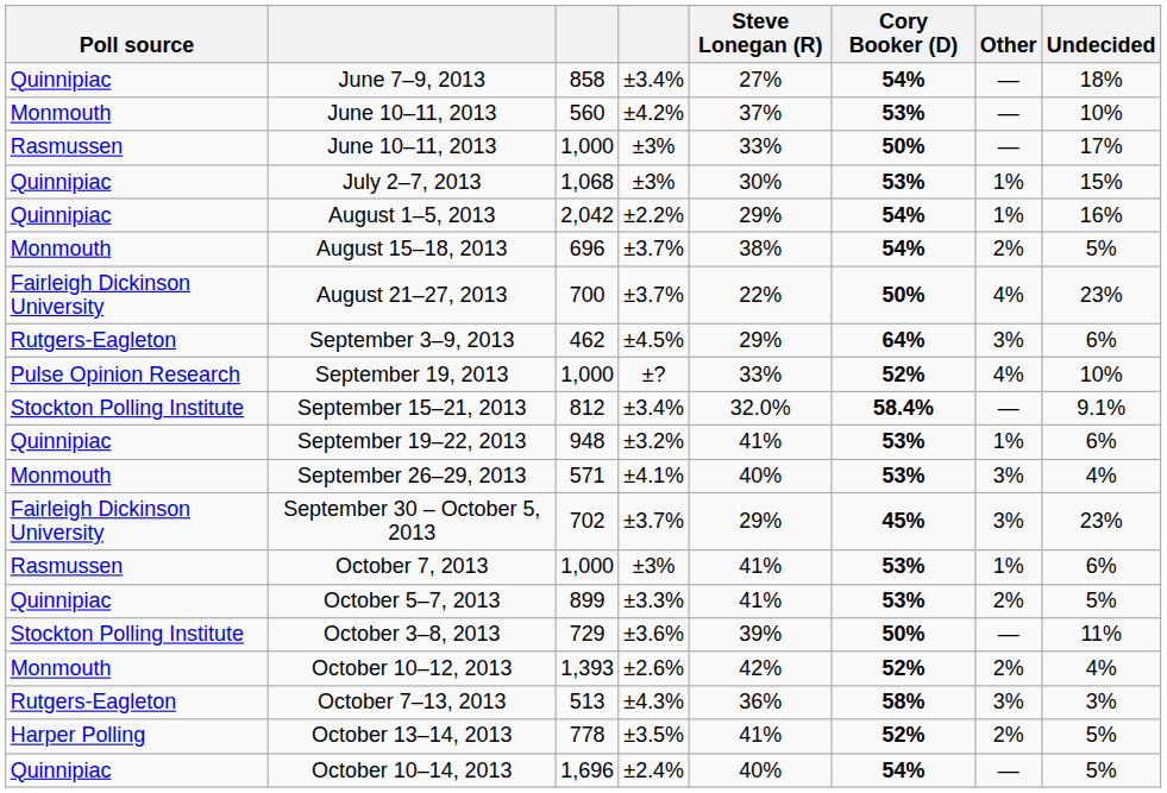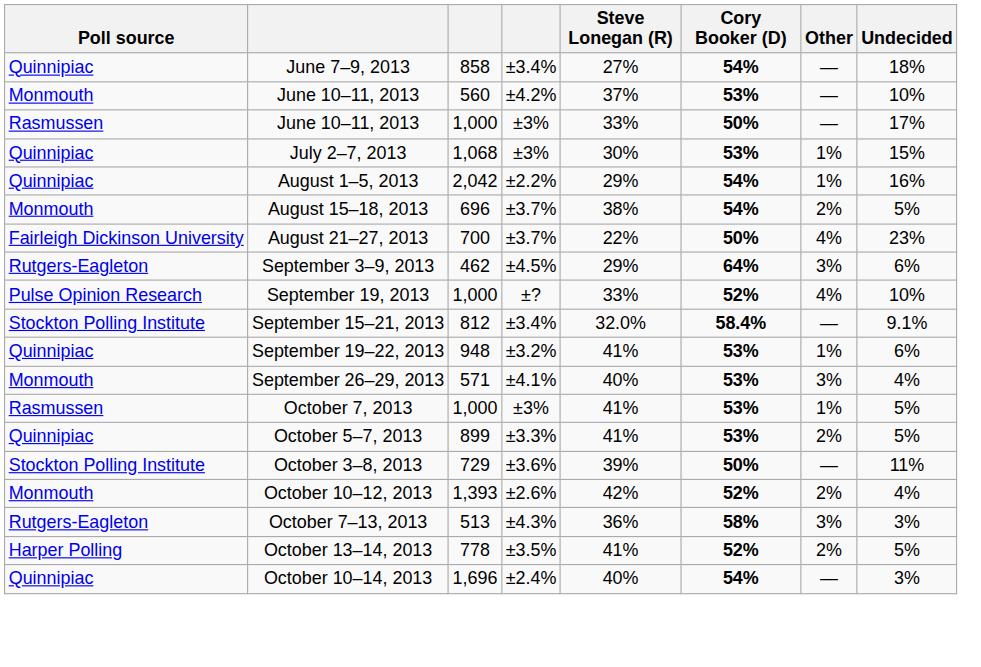 <table class="wikitable" style="text-align:center">
 <tr valign= bottom>
 <th>Poll source</th>
 <th></th>
 <th></th>
 <th></th>
 <th style="width:100px;">Steve<br>Lonegan (R)</th>
 <th style="width:100px;">Cory<br>Booker (D)</th>
 <th>Other</th>
 <th>Undecided</th>
 </tr>
 <tr>
 <td align=left><a href='#'>Quinnipiac</a></td>
 <td>June 7–9, 2013</td>
 <td>858</td>
 <td>±3.4%</td>
 <td>27%</td>
 <td><strong>54%</strong></td>
 <td>—</td>
 <td>18%</td>
 </tr>
 <tr>
 <td align=left><a href='#'>Monmouth</a></td>
 <td>June 10–11, 2013</td>
 <td>560</td>
 <td>±4.2%</td>
 <td>37%</td>
 <td><strong>53%</strong></td>
 <td>—</td>
 <td>10%</td>
 </tr>
 <tr>
 <td align=left><a href='#'>Rasmussen</a></td>
 <td>June 10–11, 2013</td>
 <td>1,000</td>
 <td>±3%</td>
 <td>33%</td>
 <td><strong>50%</strong></td>
 <td>—</td>
 <td>17%</td>
 </tr>
 <tr>
 <td align=left><a href='#'>Quinnipiac</a></td>
 <td>July 2–7, 2013</td>
 <td>1,068</td>
 <td>±3%</td>
 <td>30%</td>
 <td><strong>53%</strong></td>
 <td>1%</td>
 <td>15%</td>
 </tr>
 <tr>
 <td align=left><a href='#'>Quinnipiac</a></td>
 <td>August 1–5, 2013</td>
 <td>2,042</td>
 <td>±2.2%</td>
 <td>29%</td>
 <td><strong>54%</strong></td>
 <td>1%</td>
 <td>16%</td>
 </tr>
 <tr>
 <td align=left><a href='#'>Monmouth</a></td>
 <td>August 15–18, 2013</td>
 <td>696</td>
 <td>±3.7%</td>
 <td>38%</td>
 <td><strong>54%</strong></td>
 <td>2%</td>
 <td>5%</td>
 </tr>
 <tr>
 <td align=left><a href='#'>Fairleigh Dickinson University</a></td>
 <td>August 21–27, 2013</td>
 <td>700</td>
 <td>±3.7%</td>
 <td>22%</td>
 <td><strong>50%</strong></td>
 <td>4%</td>
 <td>23%</td>
 </tr>
 <tr>
 <td align=left><a href='#'>Rutgers-Eagleton</a></td>
 <td>September 3–9, 2013</td>
 <td>462</td>
 <td>±4.5%</td>
 <td>29%</td>
 <td><strong>64%</strong></td>
 <td>3%</td>
 <td>6%</td>
 </tr>
 <tr>
 <td align=left><a href='#'>Pulse Opinion Research</a></td>
 <td>September 19, 2013</td>
 <td>1,000</td>
 <td>±?</td>
 <td>33%</td>
 <td><strong>52%</strong></td>
 <td>4%</td>
 <td>10%</td>
 </tr>
 <tr>
 <td align=left><a href='#'>Stockton Polling Institute</a></td>
 <td>September 15–21, 2013</td>
 <td>812</td>
 <td>±3.4%</td>
 <td>32.0%</td>
 <td><strong>58.4%</strong></td>
 <td>—</td>
 <td>9.1%</td>
 </tr>
 <tr>
 <td align=left><a href='#'>Quinnipiac</a></td>
 <td>September 19–22, 2013</td>
 <td>948</td>
 <td>±3.2%</td>
 <td>41%</td>
 <td><strong>53%</strong></td>
 <td>1%</td>
 <td>6%</td>
 </tr>
 <tr>
 <td align=left><a href='#'>Monmouth</a></td>
 <td>September 26–29, 2013</td>
 <td>571</td>
 <td>±4.1%</td>
 <td>40%</td>
 <td><strong>53%</strong></td>
 <td>3%</td>
 <td>4%</td>
 </tr>
 <tr>
-<td align=left><a href='#'>Fairleigh Dickinson University</a></td>
-<td>September 30 – October 5, 2013</td>
-<td>702</td>
-<td>±3.7%</td>
-<td>29%</td>
-<td><strong>45%</strong></td>
-<td>3%</td>
-<td>23%</td>
-</tr>
-<tr>
 <td align=left><a href='#'>Rasmussen</a></td>
 <td>October 7, 2013</td>
 <td>1,000</td>
 <td>±3%</td>
 <td>41%</td>
 <td><strong>53%</strong></td>
 <td>1%</td>
-<td>6%</td>
+<td>5%</td>
 </tr>
 <tr>
 <td align=left><a href='#'>Quinnipiac</a></td>
 <td>October 5–7, 2013</td>
 <td>899</td>
 <td>±3.3%</td>
 <td>41%</td>
 <td><strong>53%</strong></td>
 <td>2%</td>
 <td>5%</td>
 </tr>
 <tr>
 <td align=left><a href='#'>Stockton Polling Institute</a></td>
 <td>October 3–8, 2013</td>
 <td>729</td>
 <td>±3.6%</td>
 <td>39%</td>
 <td><strong>50%</strong></td>
 <td>—</td>
 <td>11%</td>
 </tr>
 <tr>
 <td align=left><a href='#'>Monmouth</a></td>
 <td>October 10–12, 2013</td>
 <td>1,393</td>
 <td>±2.6%</td>
 <td>42%</td>
 <td><strong>52%</strong></td>
 <td>2%</td>
 <td>4%</td>
 </tr>
 <tr>
 <td align=left><a href='#'>Rutgers-Eagleton</a></td>
 <td>October 7–13, 2013</td>
 <td>513</td>
 <td>±4.3%</td>
 <td>36%</td>
 <td><strong>58%</strong></td>
 <td>3%</td>
 <td>3%</td>
 </tr>
 <tr>
 <td align=left><a href='#'>Harper Polling</a></td>
 <td>October 13–14, 2013</td>
 <td>778</td>
 <td>±3.5%</td>
 <td>41%</td>
 <td><strong>52%</strong></td>
 <td>2%</td>
 <td>5%</td>
 </tr>
 <tr>
 <td align=left><a href='#'>Quinnipiac</a></td>
 <td>October 10–14, 2013</td>
 <td>1,696</td>
 <td>±2.4%</td>
 <td>40%</td>
 <td><strong>54%</strong></td>
 <td>—</td>
-<td>5%</td>
+<td>3%</td>
 </tr>
 </table>
